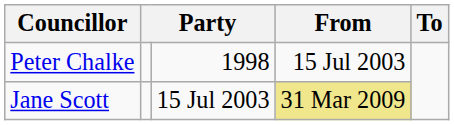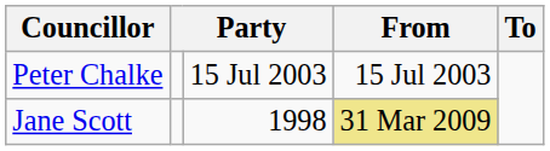 <table class=wikitable>
 <tr>
 <th>Councillor</th>
 <th colspan=2>Party</th>
 <th>From</th>
 <th>To</th>
 </tr>
 <tr>
 <td><a href='#'>Peter Chalke</a></td>
 <td></td>
-<td align=right>1998</td>
+<td align=right>15 Jul 2003</td>
 <td align=right>15 Jul 2003</td>
 </tr>
 <tr>
 <td><a href='#'>Jane Scott</a></td>
 <td></td>
-<td align=right>15 Jul 2003</td>
+<td align=right>1998</td>
 <td align=right style="background: khaki;">31 Mar 2009</td>
 </tr>
 </table>
